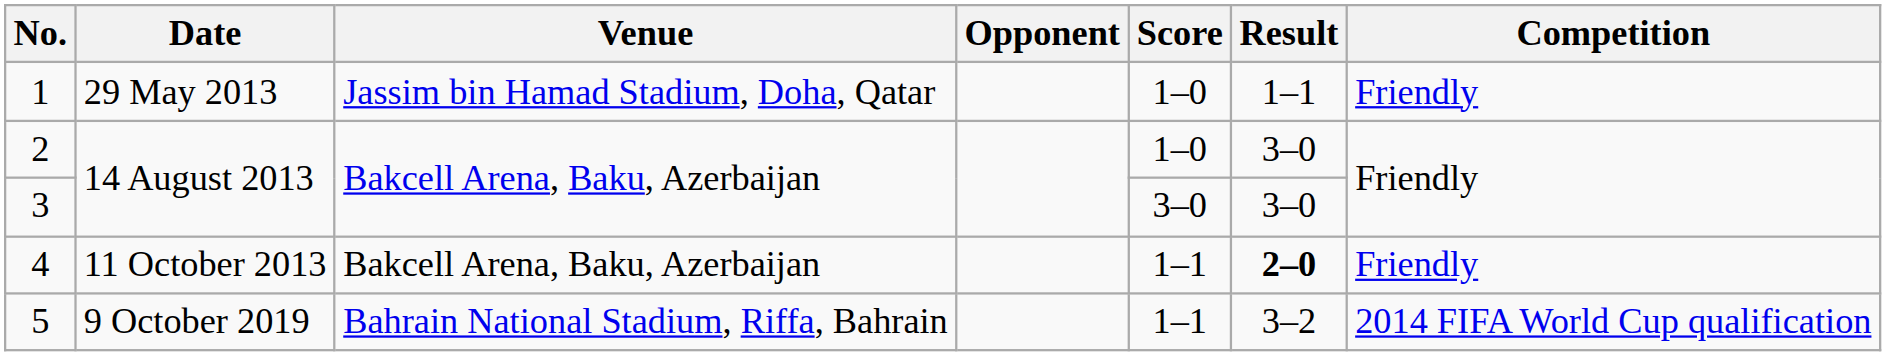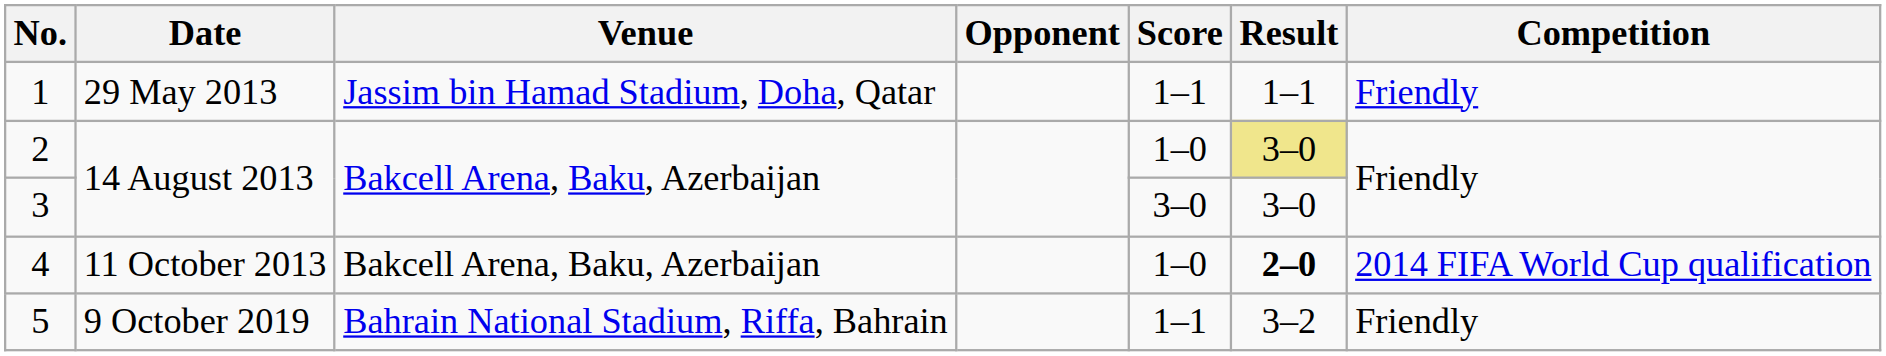 <table class="wikitable sortable">
 <tr>
 <th scope="col">No.</th>
 <th scope="col">Date</th>
 <th scope="col">Venue</th>
 <th scope="col">Opponent</th>
 <th scope="col">Score</th>
 <th scope="col">Result</th>
 <th scope="col">Competition</th>
 </tr>
 <tr>
 <td align="center">1</td>
 <td>29 May 2013</td>
 <td><a href='#'>Jassim bin Hamad Stadium</a>, <a href='#'>Doha</a>, Qatar</td>
 <td></td>
-<td align="center">1–0</td>
+<td align="center">1–1</td>
 <td align="center">1–1</td>
 <td><a href='#'>Friendly</a></td>
 </tr>
 <tr>
 <td align="center">2</td>
 <td rowspan="2">14 August 2013</td>
 <td rowspan="2"><a href='#'>Bakcell Arena</a>, <a href='#'>Baku</a>, Azerbaijan</td>
 <td rowspan="2"></td>
 <td align="center">1–0</td>
-<td align="center">3–0</td>
+<td align="center" style="background: khaki;">3–0</td>
 <td rowspan="2">Friendly</td>
 </tr>
 <tr>
 <td align="center">3</td>
 <td align="center">3–0</td>
 <td align="center">3–0</td>
 </tr>
 <tr>
 <td align="center">4</td>
 <td>11 October 2013</td>
 <td>Bakcell Arena, Baku, Azerbaijan </td>
 <td></td>
-<td align="center">1–1</td>
+<td align="center">1–0</td>
 <td align="center"><strong>2–0</strong></td>
-<td><a href='#'>Friendly</a></td>
+<td><a href='#'>2014 FIFA World Cup qualification</a></td>
 </tr>
 <tr>
 <td align="center">5</td>
 <td>9 October 2019</td>
 <td><a href='#'>Bahrain National Stadium</a>, <a href='#'>Riffa</a>, Bahrain</td>
 <td></td>
 <td align="center">1–1</td>
 <td align="center">3–2</td>
-<td><a href='#'>2014 FIFA World Cup qualification</a></td>
+<td>Friendly</td>
 </tr>
 </table>
